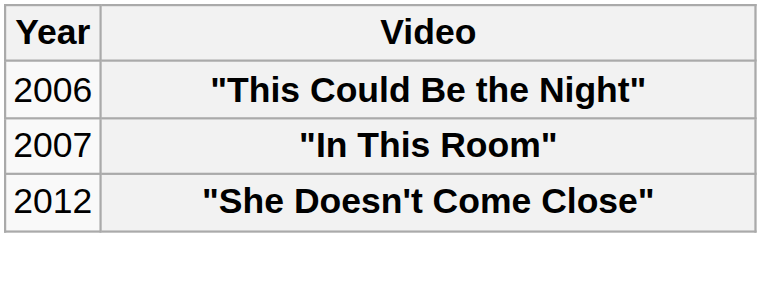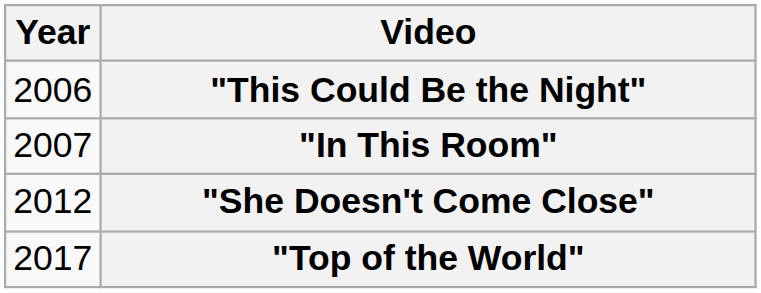 <table class="wikitable plainrowheaders">
 <tr>
 <th>Year</th>
 <th style="width:18em;">Video</th>
 </tr>
 <tr>
 <td>2006</td>
 <th scope="row">"This Could Be the Night"</th>
 </tr>
 <tr>
 <td>2007</td>
 <th scope="row">"In This Room"</th>
 </tr>
 <tr>
 <td>2012</td>
 <th scope="row">"She Doesn't Come Close"</th>
 </tr>
+<tr>
+<td>2017</td>
+<th scope="row">"Top of the World"</th>
+</tr>
 </table>
